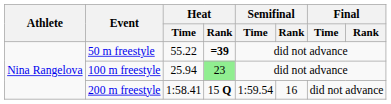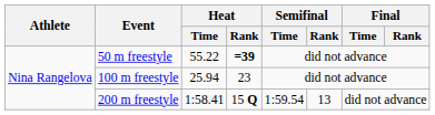 <table class=wikitable style="font-size:90%">
 <tr>
 <th rowspan="2">Athlete</th>
 <th rowspan="2">Event</th>
 <th colspan="2">Heat</th>
 <th colspan="2">Semifinal</th>
 <th colspan="2">Final</th>
 </tr>
 <tr style="font-size:95%">
 <th>Time</th>
 <th>Rank</th>
 <th>Time</th>
 <th>Rank</th>
 <th>Time</th>
 <th>Rank</th>
 </tr>
 <tr align=center>
 <td align=left rowspan=3><a href='#'>Nina Rangelova</a></td>
 <td align=left><a href='#'>50 m freestyle</a></td>
 <td>55.22</td>
 <td><strong>=39</strong></td>
 <td colspan=4>did not advance</td>
 </tr>
 <tr align=center>
 <td align=left><a href='#'>100 m freestyle</a></td>
 <td>25.94</td>
-<td style="background: lightgreen;">23</td>
+<td>23</td>
 <td colspan=4>did not advance</td>
 </tr>
 <tr align=center>
 <td align=left><a href='#'>200 m freestyle</a></td>
 <td>1:58.41</td>
 <td>15 <strong>Q</strong></td>
 <td>1:59.54</td>
-<td>16</td>
+<td>13</td>
 <td colspan=2>did not advance</td>
 </tr>
 </table>
